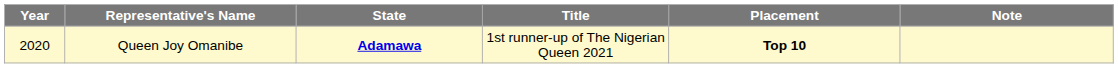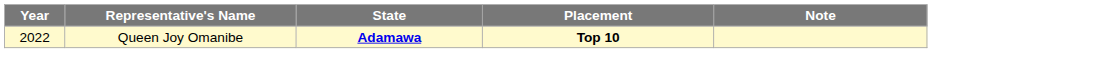 <table class="wikitable sortable" style="font-size: 95%; text-align:center">
 <tr>
 <th width="60" style="background-color:#787878;color:#FFFFFF;">Year</th>
 <th width="250" style="background-color:#787878;color:#FFFFFF;">Representative's Name</th>
 <th width="200" style="background-color:#787878;color:#FFFFFF;">State</th>
-<th width="200" style="background-color:#787878;color:#FFFFFF;">Title</th>
 <th width="250" style="background-color:#787878;color:#FFFFFF;">Placement</th>
 <th width="230" style="background-color:#787878;color:#FFFFFF;">Note</th>
 </tr>
 <tr style="background-color:#FFFACD">
-<td> 2020</td>
+<td> 2022</td>
 <td>Queen Joy Omanibe</td>
 <td><strong> <a href='#'>Adamawa</a></strong></td>
-<td>1st runner-up of The Nigerian Queen 2021</td>
 <td><strong>Top 10</strong></td>
 <td></td>
 </tr>
 </table>
